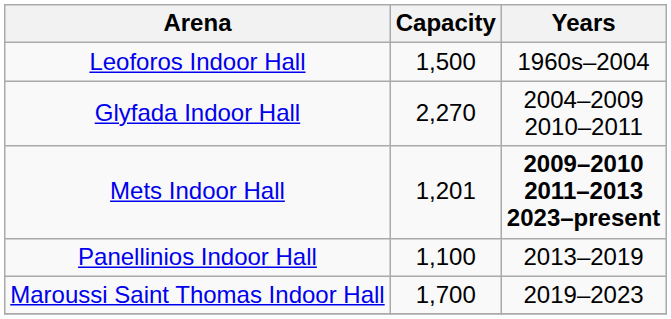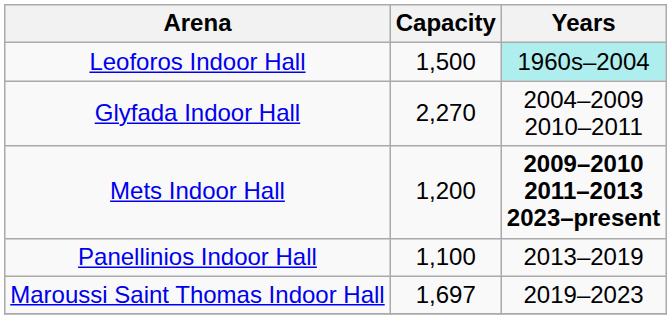 <table class="wikitable" style="text-align:center;margin-left:1em">
 <tr>
 <th>Arena</th>
 <th>Capacity</th>
 <th>Years</th>
 </tr>
 <tr>
 <td><a href='#'>Leoforos Indoor Hall</a></td>
 <td style="text-align:center;">1,500</td>
-<td>1960s–2004</td>
+<td style="background: paleturquoise;">1960s–2004</td>
 </tr>
 <tr>
 <td><a href='#'>Glyfada Indoor Hall</a></td>
 <td style="text-align:center;">2,270</td>
 <td>2004–2009<br>2010–2011</td>
 </tr>
 <tr>
 <td><a href='#'>Mets Indoor Hall</a></td>
-<td style="text-align:center;">1,201</td>
+<td style="text-align:center;">1,200</td>
 <td><strong>2009–2010<br>2011–2013<br>2023–present</strong></td>
 </tr>
 <tr>
 <td><a href='#'>Panellinios Indoor Hall</a></td>
 <td style="text-align:center;">1,100</td>
 <td>2013–2019</td>
 </tr>
 <tr>
 <td><a href='#'>Maroussi Saint Thomas Indoor Hall</a></td>
-<td style="text-align:center;">1,700</td>
+<td style="text-align:center;">1,697</td>
 <td>2019–2023</td>
 </tr>
 <tr>
 </tr>
 </table>
